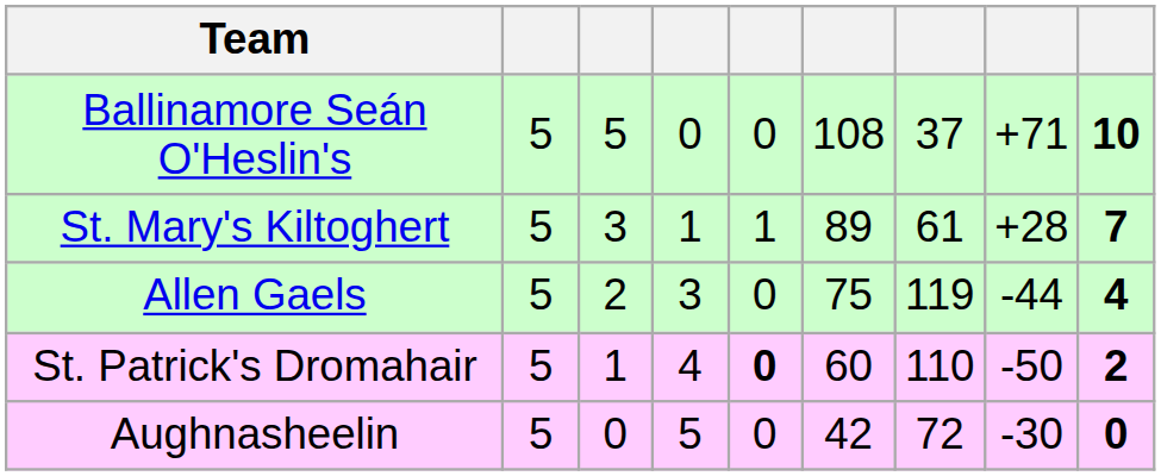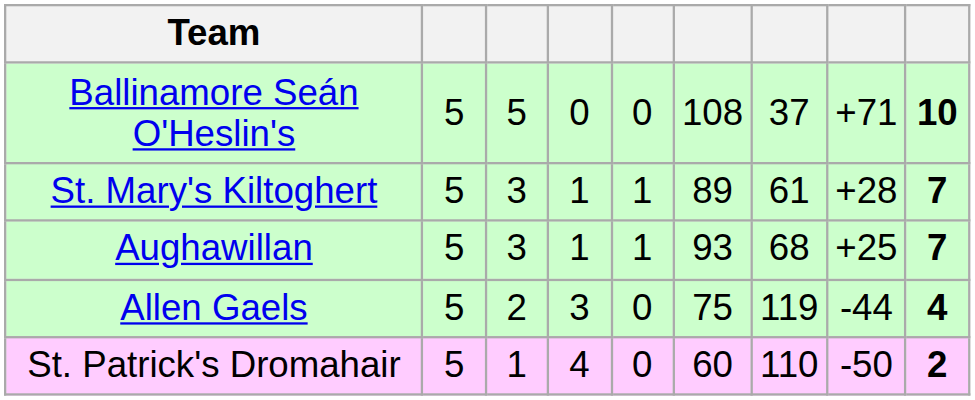 <table class="wikitable" style="text-align:center">
 <tr>
 <th style="width:175px;">Team</th>
 <th width="20"></th>
 <th width="20"></th>
 <th width="20"></th>
 <th width="20"></th>
 <th width="20"></th>
 <th width="20"></th>
 <th width="20"></th>
 <th width="20"></th>
 </tr>
 <tr style="background:#cfc;">
 <td><a href='#'>Ballinamore Seán O'Heslin's</a></td>
 <td>5</td>
 <td>5</td>
 <td>0</td>
 <td>0</td>
 <td>108</td>
 <td>37</td>
 <td>+71</td>
 <td><strong>10</strong></td>
 </tr>
 <tr style="background:#cfc;">
 <td><a href='#'>St. Mary's Kiltoghert</a></td>
 <td>5</td>
 <td>3</td>
 <td>1</td>
 <td>1</td>
 <td>89</td>
 <td>61</td>
 <td>+28</td>
 <td><strong>7</strong></td>
 </tr>
 <tr style="background:#cfc;">
+<td><a href='#'>Aughawillan</a></td>
+<td>5</td>
+<td>3</td>
+<td>1</td>
+<td>1</td>
+<td>93</td>
+<td>68</td>
+<td>+25</td>
+<td><strong>7</strong></td>
+</tr>
+<tr style="background:#cfc;">
 <td><a href='#'>Allen Gaels</a></td>
 <td>5</td>
 <td>2</td>
 <td>3</td>
 <td>0</td>
 <td>75</td>
 <td>119</td>
 <td>-44</td>
 <td><strong>4</strong></td>
 </tr>
 <tr style="background:#fcf;">
 <td>St. Patrick's Dromahair</td>
 <td>5</td>
 <td>1</td>
 <td>4</td>
-<td><strong>0</strong></td>
+<td>0</td>
 <td>60</td>
 <td>110</td>
 <td>-50</td>
 <td><strong>2</strong></td>
 </tr>
-<tr style="background:#fcf;">
-<td>Aughnasheelin</td>
-<td>5</td>
-<td>0</td>
-<td>5</td>
-<td>0</td>
-<td>42</td>
-<td>72</td>
-<td>-30</td>
-<td><strong>0</strong></td>
-</tr>
 </table>
